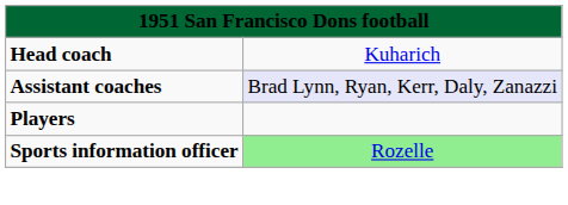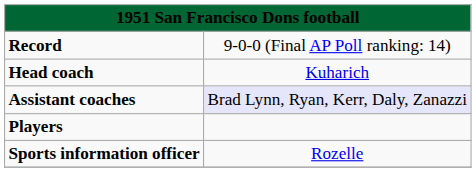 <table class="wikitable">
 <tr>
 <td bgcolor="#006633" align="center" colspan="2"><span><strong>1951 San Francisco Dons football</strong></span></td>
+</tr>
+<tr>
+<td align="left"><strong>Record</strong></td>
+<td align="center">9-0-0 (Final <a href='#'>AP Poll</a> ranking: 14)</td>
 </tr>
 <tr>
 <td align="left"><strong>Head coach</strong></td>
 <td align="center"><a href='#'>Kuharich</a></td>
 </tr>
 <tr>
 <td align="left"><strong>Assistant coaches</strong></td>
 <td align="center" style="background: lavender;">Brad Lynn, Ryan, Kerr, Daly, Zanazzi</td>
 </tr>
 <tr>
 <td align="left"><strong>Players</strong></td>
 <td align="center"></td>
 </tr>
 <tr>
 <td align="left"><strong>Sports information officer</strong></td>
-<td align="center" style="background: lightgreen;"><a href='#'>Rozelle</a></td>
+<td align="center"><a href='#'>Rozelle</a></td>
 </tr>
 <tr>
 </tr>
 </table>
